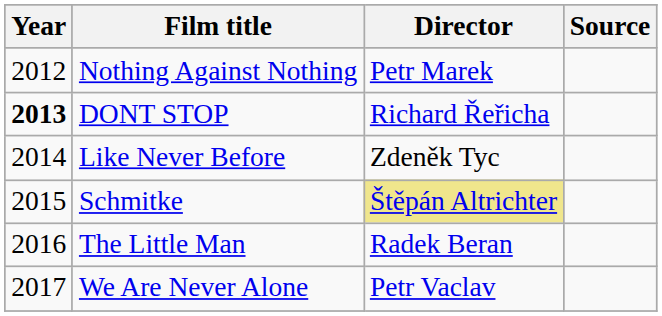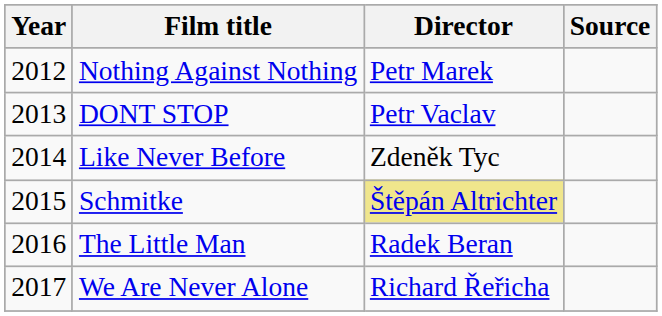 <table class="wikitable sortable">
 <tr>
 <th>Year</th>
 <th>Film title</th>
 <th>Director</th>
 <th>Source</th>
 </tr>
 <tr>
 <td>2012</td>
 <td><a href='#'>Nothing Against Nothing</a></td>
 <td><a href='#'>Petr Marek</a></td>
 <td></td>
 </tr>
 <tr>
-<td><strong>2013</strong></td>
+<td>2013</td>
 <td><a href='#'>DONT STOP</a></td>
-<td><a href='#'>Richard Řeřicha</a></td>
+<td><a href='#'>Petr Vaclav</a></td>
 <td></td>
 </tr>
 <tr>
 <td>2014</td>
 <td><a href='#'>Like Never Before</a></td>
 <td>Zdeněk Tyc</td>
 <td></td>
 </tr>
 <tr>
 <td>2015</td>
 <td><a href='#'>Schmitke</a></td>
 <td style="background: khaki;"><a href='#'>Štěpán Altrichter</a></td>
 <td></td>
 </tr>
 <tr>
 <td>2016</td>
 <td><a href='#'>The Little Man</a></td>
 <td><a href='#'>Radek Beran</a></td>
 <td></td>
 </tr>
 <tr>
 <td>2017</td>
 <td><a href='#'>We Are Never Alone</a></td>
-<td><a href='#'>Petr Vaclav</a></td>
+<td><a href='#'>Richard Řeřicha</a></td>
 <td></td>
 </tr>
 </table>
